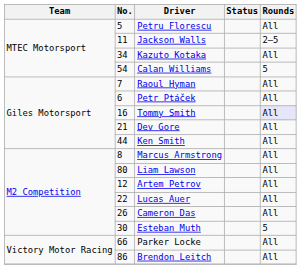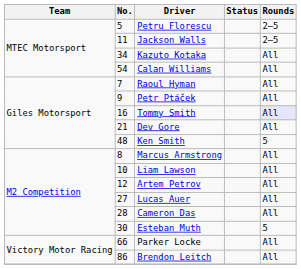 <table class="wikitable" style="font-size: 87%">
 <tr>
 <th>Team</th>
 <th>No.</th>
 <th>Driver</th>
 <th>Status</th>
 <th>Rounds</th>
 </tr>
 <tr>
 <td rowspan=4>MTEC Motorsport</td>
 <td>5</td>
 <td> <a href='#'>Petru Florescu</a></td>
 <td></td>
-<td>All</td>
+<td>2–5</td>
 </tr>
 <tr>
 <td>11</td>
 <td> <a href='#'>Jackson Walls</a></td>
 <td align=center></td>
 <td>2–5</td>
 </tr>
 <tr>
 <td>34</td>
 <td> <a href='#'>Kazuto Kotaka</a></td>
 <td align=center></td>
 <td>All</td>
 </tr>
 <tr>
 <td>54</td>
 <td> <a href='#'>Calan Williams</a></td>
 <td></td>
-<td>5</td>
+<td>All</td>
 </tr>
 <tr>
 <td rowspan=5>Giles Motorsport</td>
 <td>7</td>
 <td> <a href='#'>Raoul Hyman</a></td>
 <td></td>
 <td>All</td>
 </tr>
 <tr>
-<td>6</td>
+<td>9</td>
 <td> <a href='#'>Petr Ptáček</a></td>
 <td align=center></td>
 <td>All</td>
 </tr>
 <tr>
 <td>16</td>
 <td> <a href='#'>Tommy Smith</a></td>
 <td align=center></td>
 <td style="background: lavender;">All</td>
 </tr>
 <tr>
 <td>21</td>
 <td> <a href='#'>Dev Gore</a></td>
 <td></td>
 <td>All</td>
 </tr>
 <tr>
-<td>44</td>
+<td>48</td>
 <td> <a href='#'>Ken Smith</a></td>
 <td></td>
-<td>All</td>
+<td>5</td>
 </tr>
 <tr>
 <td rowspan=6><a href='#'>M2 Competition</a></td>
 <td>8</td>
 <td> <a href='#'>Marcus Armstrong</a></td>
 <td></td>
 <td>All</td>
 </tr>
 <tr>
-<td>80</td>
+<td>10</td>
 <td> <a href='#'>Liam Lawson</a></td>
 <td align=center></td>
 <td>All</td>
 </tr>
 <tr>
 <td>12</td>
 <td> <a href='#'>Artem Petrov</a></td>
 <td></td>
 <td>All</td>
 </tr>
 <tr>
-<td>22</td>
+<td>27</td>
 <td> <a href='#'>Lucas Auer</a></td>
 <td></td>
 <td>All</td>
 </tr>
 <tr>
-<td>26</td>
+<td>28</td>
 <td> <a href='#'>Cameron Das</a></td>
 <td></td>
 <td>All</td>
 </tr>
 <tr>
 <td>30</td>
 <td> <a href='#'>Esteban Muth</a></td>
 <td align=center></td>
 <td>5</td>
 </tr>
 <tr>
 <td rowspan="2">Victory Motor Racing</td>
 <td>66</td>
 <td> Parker Locke</td>
 <td align=center></td>
 <td>All</td>
 </tr>
 <tr>
 <td>86</td>
 <td> <a href='#'>Brendon Leitch</a></td>
 <td></td>
 <td>All</td>
 </tr>
 <tr>
 </tr>
 </table>
